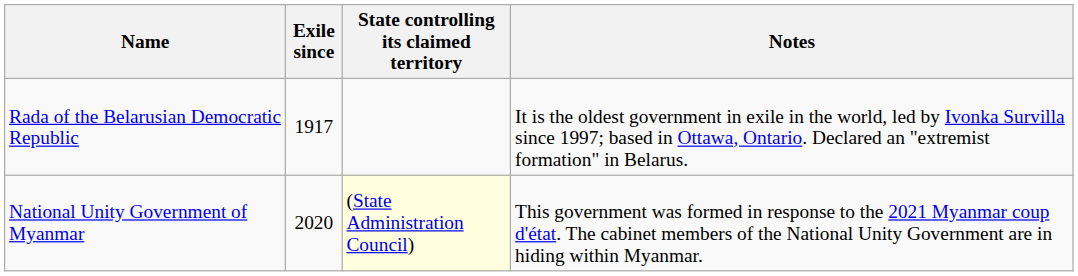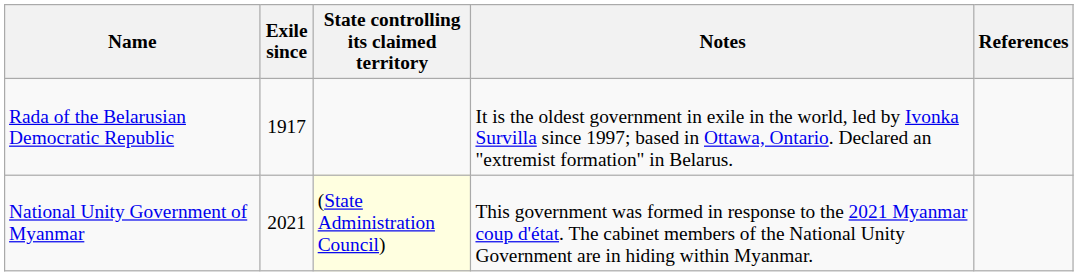 <table class="sortable wikitable" style="width: 100%">
 <tr 2021>
 <th style="width:25%;" class="unsortable">Name</th>
 <th style="width:5%;" class="unsortable">Exile since</th>
 <th style="width:15%;" class="unsortable">State controlling its claimed territory</th>
 <th style="width:50%;" class="unsortable">Notes</th>
+<th style="width:5%;" class="unsortable">References</th>
 </tr>
 <tr>
 <td> <a href='#'>Rada of the Belarusian Democratic Republic</a></td>
 <td style="text-align:center;">1917</td>
 <td></td>
 <td><br>It is the oldest government in exile in the world, led by <a href='#'>Ivonka Survilla</a> since 1997; based in <a href='#'>Ottawa, Ontario</a>. Declared an "extremist formation" in Belarus.</td>
+<td align=center></td>
 </tr>
 <tr>
 <td> <a href='#'>National Unity Government of Myanmar</a></td>
-<td style="text-align:center;">2020</td>
+<td style="text-align:center;">2021</td>
 <td style="background: lightyellow;"> (<a href='#'>State Administration Council</a>)</td>
 <td><br>This government was formed in response to the <a href='#'>2021 Myanmar coup d'état</a>. The cabinet members of the National Unity Government are in hiding within Myanmar.</td>
+<td align=center></td>
 </tr>
 </table>
